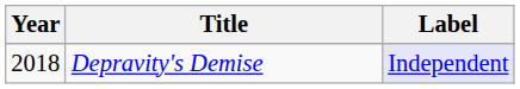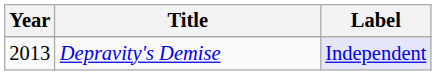 <table class="wikitable">
 <tr>
 <th rowspan="1">Year</th>
 <th width="200" rowspan="1">Title</th>
 <th rowspan="1">Label</th>
 </tr>
 <tr>
 </tr>
 <tr>
-<td>2018</td>
+<td>2013</td>
 <td><em><a href='#'>Depravity's Demise</a></em></td>
 <td style="background: lavender;"><a href='#'>Independent</a></td>
 </tr>
 </table>
